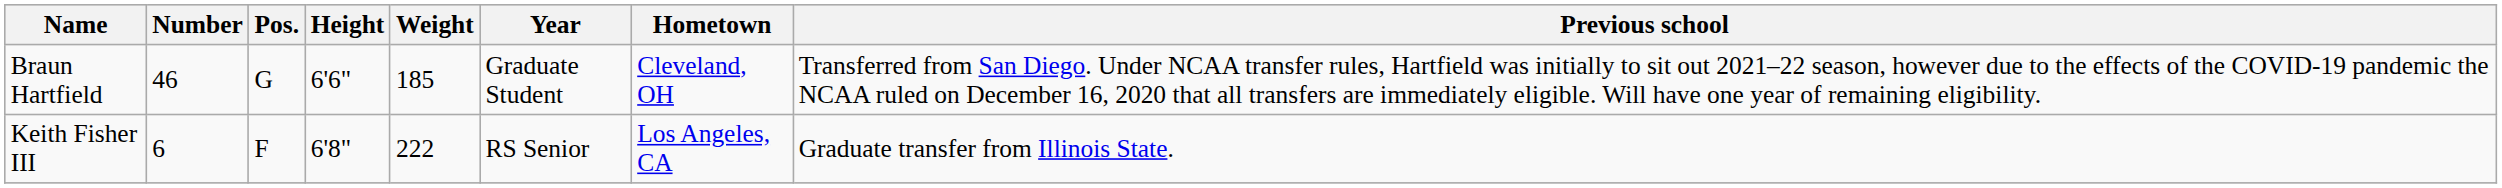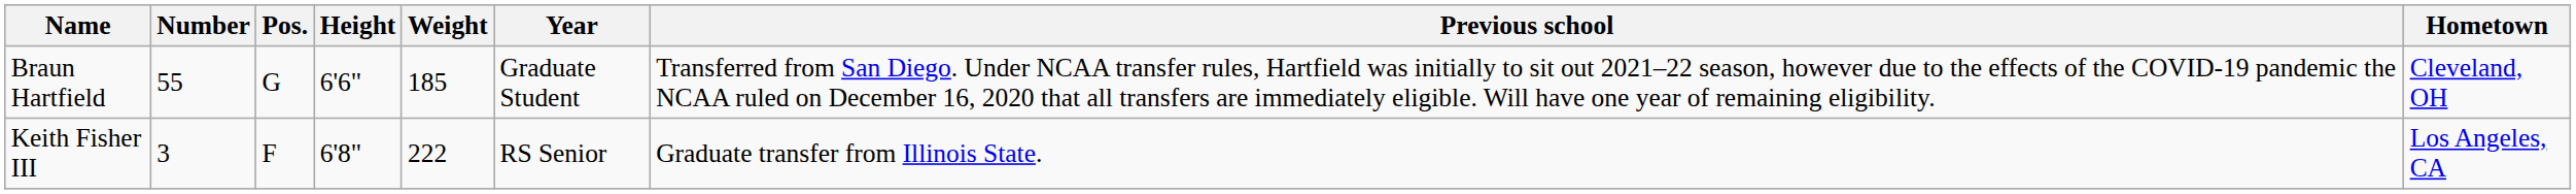 <table class="wikitable sortable" border="1">
 <tr>
 <th>Name</th>
 <th>Number</th>
 <th>Pos.</th>
 <th>Height</th>
 <th>Weight</th>
 <th>Year</th>
+<th class="unsortable">Previous school</th>
 <th>Hometown</th>
-<th class="unsortable">Previous school</th>
 </tr>
 <tr>
 <td>Braun Hartfield</td>
-<td>46</td>
+<td>55</td>
 <td>G</td>
 <td>6'6"</td>
 <td>185</td>
 <td>Graduate Student</td>
+<td>Transferred from <a href='#'>San Diego</a>. Under NCAA transfer rules, Hartfield was initially to sit out 2021–22 season, however due to the effects of the COVID-19 pandemic the NCAA ruled on December 16, 2020 that all transfers are immediately eligible. Will have one year of remaining eligibility.</td>
 <td><a href='#'>Cleveland, OH</a></td>
-<td>Transferred from <a href='#'>San Diego</a>. Under NCAA transfer rules, Hartfield was initially to sit out 2021–22 season, however due to the effects of the COVID-19 pandemic the NCAA ruled on December 16, 2020 that all transfers are immediately eligible. Will have one year of remaining eligibility.</td>
 </tr>
 <tr>
 <td>Keith Fisher III</td>
-<td>6</td>
+<td>3</td>
 <td>F</td>
 <td>6'8"</td>
 <td>222</td>
 <td>RS Senior</td>
+<td>Graduate transfer from <a href='#'>Illinois State</a>.</td>
 <td><a href='#'>Los Angeles, CA</a></td>
-<td>Graduate transfer from <a href='#'>Illinois State</a>.</td>
 </tr>
 </table>
